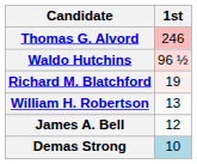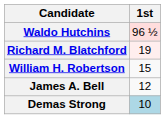 <table class="wikitable sortable" style="text-align:center">
 <tr>
 <th>Candidate</th>
 <th>1st</th>
-</tr>
-<tr>
-<th><a href='#'>Thomas G. Alvord</a></th>
-<td style="background:#fbb;">246</td>
 </tr>
 <tr>
 <th><a href='#'>Waldo Hutchins</a></th>
 <td style="background:#fdd;">96 ½</td>
 </tr>
 <tr>
 <th><a href='#'>Richard M. Blatchford</a></th>
 <td style="background:#fee;">19</td>
 </tr>
 <tr>
 <th><a href='#'>William H. Robertson</a></th>
-<td>13</td>
+<td>15</td>
 </tr>
 <tr>
 <th>James A. Bell</th>
 <td>12</td>
 </tr>
 <tr>
 <th>Demas Strong</th>
 <td style="background: lightblue;">10</td>
 </tr>
 </table>
